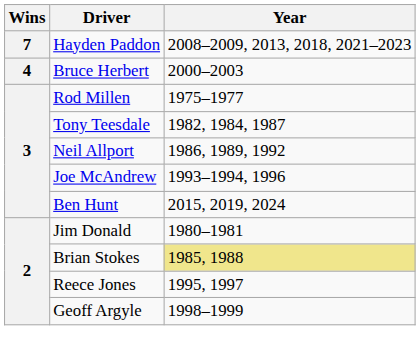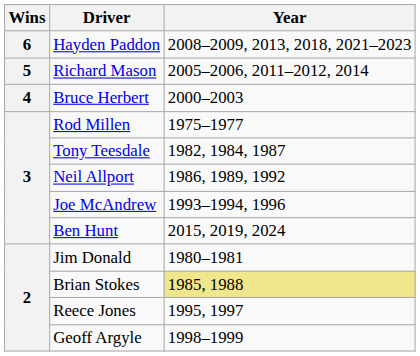 <table class="wikitable">
 <tr>
 <th>Wins</th>
 <th>Driver</th>
 <th>Year</th>
 </tr>
 <tr>
-<th>7</th>
+<th>6</th>
 <td><a href='#'>Hayden Paddon</a></td>
 <td>2008–2009, 2013, 2018, 2021–2023</td>
+</tr>
+<tr>
+<th>5</th>
+<td><a href='#'>Richard Mason</a></td>
+<td>2005–2006, 2011–2012, 2014</td>
 </tr>
 <tr>
 <th>4</th>
 <td><a href='#'>Bruce Herbert</a></td>
 <td>2000–2003</td>
 </tr>
 <tr>
 <th rowspan="5">3</th>
 <td><a href='#'>Rod Millen</a></td>
 <td>1975–1977</td>
 </tr>
 <tr>
 <td><a href='#'>Tony Teesdale</a></td>
 <td>1982, 1984, 1987</td>
 </tr>
 <tr>
 <td><a href='#'>Neil Allport</a></td>
 <td>1986, 1989, 1992</td>
 </tr>
 <tr>
 <td><a href='#'>Joe McAndrew</a></td>
 <td>1993–1994, 1996</td>
 </tr>
 <tr>
 <td><a href='#'>Ben Hunt</a> <small></small></td>
 <td>2015, 2019, 2024</td>
 </tr>
 <tr>
 <th rowspan="4">2</th>
 <td>Jim Donald</td>
 <td>1980–1981</td>
 </tr>
 <tr>
 <td>Brian Stokes</td>
 <td style="background: khaki;">1985, 1988</td>
 </tr>
 <tr>
 <td>Reece Jones</td>
 <td>1995, 1997</td>
 </tr>
 <tr>
 <td>Geoff Argyle</td>
 <td>1998–1999</td>
 </tr>
 </table>
